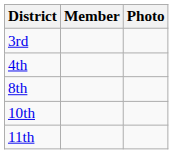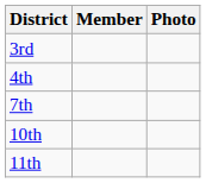 <table class="wikitable sortable">
 <tr>
 <th>District</th>
 <th>Member</th>
 <th>Photo</th>
 </tr>
 <tr>
 <td><a href='#'>3rd</a></td>
 <td></td>
 <td></td>
 </tr>
 <tr>
 <td><a href='#'>4th</a></td>
 <td></td>
 <td></td>
 </tr>
 <tr>
-<td><a href='#'>8th</a></td>
+<td><a href='#'>7th</a></td>
 <td></td>
 <td></td>
 </tr>
 <tr>
 <td><a href='#'>10th</a></td>
 <td></td>
 <td></td>
 </tr>
 <tr>
 <td><a href='#'>11th</a></td>
 <td></td>
 <td></td>
 </tr>
 </table>
